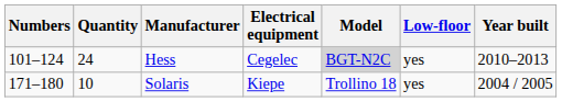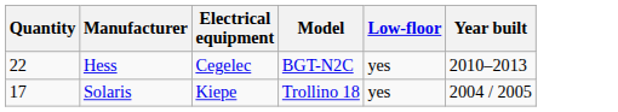 <table class="wikitable sortable">
 <tr style="background:#E0E0E0;">
-<th>Numbers</th>
 <th>Quantity</th>
 <th>Manufacturer</th>
 <th>Electrical<br>equipment</th>
 <th>Model</th>
 <th><a href='#'>Low-floor</a></th>
 <th>Year built</th>
 </tr>
 <tr>
-<td>101–124</td>
-<td>24</td>
+<td>22</td>
 <td><a href='#'>Hess</a></td>
 <td><a href='#'>Cegelec</a></td>
-<td style="background: lightgrey;"><a href='#'>BGT-N2C</a></td>
+<td><a href='#'>BGT-N2C</a></td>
 <td>yes</td>
 <td>2010–2013</td>
 </tr>
 <tr>
-<td>171–180</td>
-<td>10</td>
+<td>17</td>
 <td><a href='#'>Solaris</a></td>
 <td><a href='#'>Kiepe</a></td>
 <td><a href='#'>Trollino 18</a></td>
 <td>yes</td>
 <td>2004 / 2005</td>
 </tr>
 </table>
